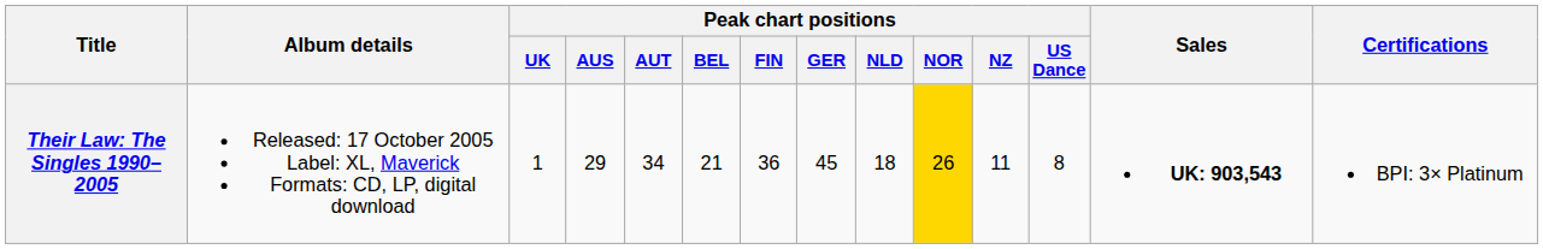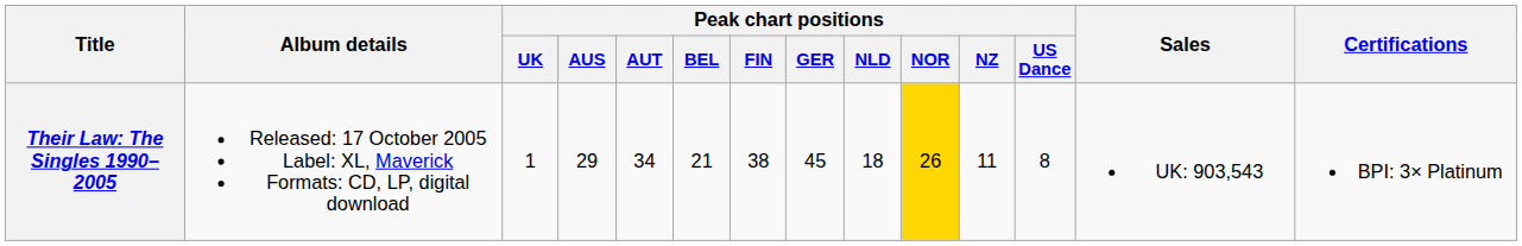 <table class="wikitable plainrowheaders" style="text-align:center;">
 <tr>
 <th scope="col" rowspan="2" style="width:10em;">Title</th>
 <th scope="col" rowspan="2" style="width:18em;">Album details</th>
 <th scope="col" colspan="10">Peak chart positions</th>
 <th scope="col" rowspan="2" style="width:12em;">Sales</th>
 <th scope="col" rowspan="2" style="width:12em;"><a href='#'>Certifications</a></th>
 </tr>
 <tr>
 <th scope="col" style="width:3em;font-size:90%;"><a href='#'>UK</a><br></th>
 <th scope="col" style="width:3em;font-size:90%;"><a href='#'>AUS</a><br></th>
 <th scope="col" style="width:3em;font-size:90%;"><a href='#'>AUT</a><br></th>
 <th scope="col" style="width:3em;font-size:90%;"><a href='#'>BEL</a><br></th>
 <th scope="col" style="width:3em;font-size:90%;"><a href='#'>FIN</a><br></th>
 <th scope="col" style="width:3em;font-size:90%;"><a href='#'>GER</a><br></th>
 <th scope="col" style="width:3em;font-size:90%;"><a href='#'>NLD</a><br></th>
 <th scope="col" style="width:3em;font-size:90%;"><a href='#'>NOR</a><br></th>
 <th scope="col" style="width:3em;font-size:90%;"><a href='#'>NZ</a><br></th>
 <th scope="col" style="width:3em;font-size:90%;"><a href='#'>US<br>Dance</a><br></th>
 </tr>
 <tr>
 <th scope="row"><em><a href='#'>Their Law: The Singles 1990–2005</a></em></th>
 <td><br><ul><li>Released: 17 October 2005</li><li>Label: XL, <a href='#'>Maverick</a></li><li>Formats: CD, LP, digital download</li></ul></td>
 <td>1</td>
 <td>29</td>
 <td>34</td>
 <td>21</td>
-<td>36</td>
+<td>38</td>
 <td>45</td>
 <td>18</td>
 <td style="background: gold;">26</td>
 <td>11</td>
 <td>8</td>
-<td><strong><br><ul><li>UK: 903,543</li></ul></strong></td>
+<td><br><ul><li>UK: 903,543</li></ul></td>
 <td><br><ul><li>BPI: 3× Platinum</li></ul></td>
 </tr>
 </table>
